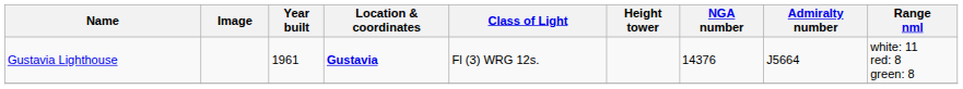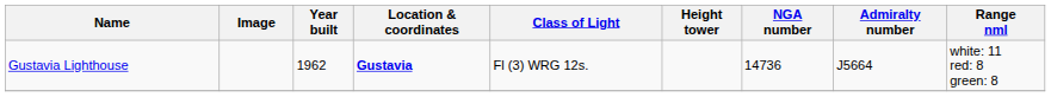 <table class="wikitable" style="width:100%">
 <tr>
 <th>Name</th>
 <th>Image</th>
 <th>Year<br>built</th>
 <th>Location &<br>coordinates</th>
 <th><a href='#'>Class of Light</a></th>
 <th>Height<br>tower</th>
 <th><a href='#'>NGA</a><br>number</th>
 <th><a href='#'>Admiralty</a><br>number</th>
 <th>Range<br><a href='#'>nml</a></th>
 </tr>
 <tr>
 <td><a href='#'>Gustavia Lighthouse</a></td>
 <td></td>
-<td>1961</td>
+<td>1962</td>
 <td><strong><a href='#'>Gustavia</a><br> </strong></td>
 <td>Fl (3) WRG 12s.</td>
 <td></td>
-<td>14376</td>
+<td>14736</td>
 <td>J5664</td>
 <td>white: 11<br>red: 8<br>green: 8</td>
 </tr>
 <tr>
 </tr>
 </table>
